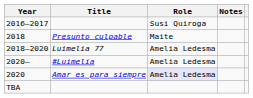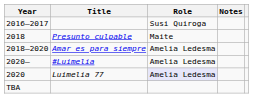 <table class="wikitable sortable">
 <tr>
 <th>Year</th>
 <th>Title</th>
 <th>Role</th>
 <th class="unsortable">Notes</th>
 <th></th>
 </tr>
 <tr>
 <td>2016–2017</td>
 <td></td>
 <td>Susi Quiroga</td>
 <td></td>
 <td align = "center"></td>
 </tr>
 <tr>
 <td>2018</td>
 <td><a href='#'><em>Presunto culpable</em></a></td>
 <td>Maite</td>
 <td></td>
 <td align = "center"></td>
 </tr>
 <tr>
 <td>2018–2020</td>
-<td><em>Luimelia 77</em></td>
+<td><em><a href='#'>Amar es para siempre</a></em></td>
 <td>Amelia Ledesma</td>
 <td></td>
 <td align = "center"></td>
 </tr>
 <tr>
 <td>2020–</td>
 <td><em><a href='#'>#Luimelia</a> </em></td>
 <td>Amelia Ledesma</td>
 <td></td>
 <td align = "center"></td>
 </tr>
 <tr>
 <td>2020</td>
-<td><em><a href='#'>Amar es para siempre</a></em></td>
+<td><em>Luimelia 77</em></td>
 <td style="background: lavender;">Amelia Ledesma</td>
 <td></td>
 <td align = "center"></td>
 </tr>
 <tr>
 <td>TBA</td>
 <td><em></em></td>
 <td></td>
 <td></td>
 <td align = "center"></td>
 </tr>
 </table>
